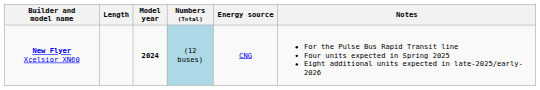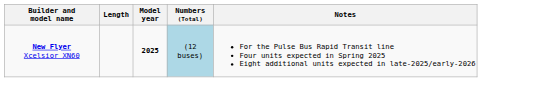 <table class="wikitable" style="font-size: 90%;" |>
 <tr>
 <th style="width:150px;">Builder and<br>model name</th>
 <th style="width:50px;">Length</th>
 <th style="width:50px;">Model year</th>
 <th style="width:70px;">Numbers<br><small>(Total)</small></th>
-<th style="width:100px;">Energy source</th>
 <th>Notes</th>
 </tr>
 <tr>
 <td align=center><strong><a href='#'>New Flyer</a></strong><br><a href='#'>Xcelsior XN60</a></td>
 <td align=center></td>
-<td align="center"><strong>2024</strong></td>
+<td align="center"><strong>2025</strong></td>
 <td align="center" style="background: lightblue;">(12 buses)</td>
-<td align="center"><a href='#'>CNG</a></td>
 <td><br><ul><li>For the Pulse Bus Rapid Transit line</li><li>Four units expected in Spring 2025 </li><li>Eight additional units expected in late-2025/early-2026 </li></ul></td>
 </tr>
 </table>
